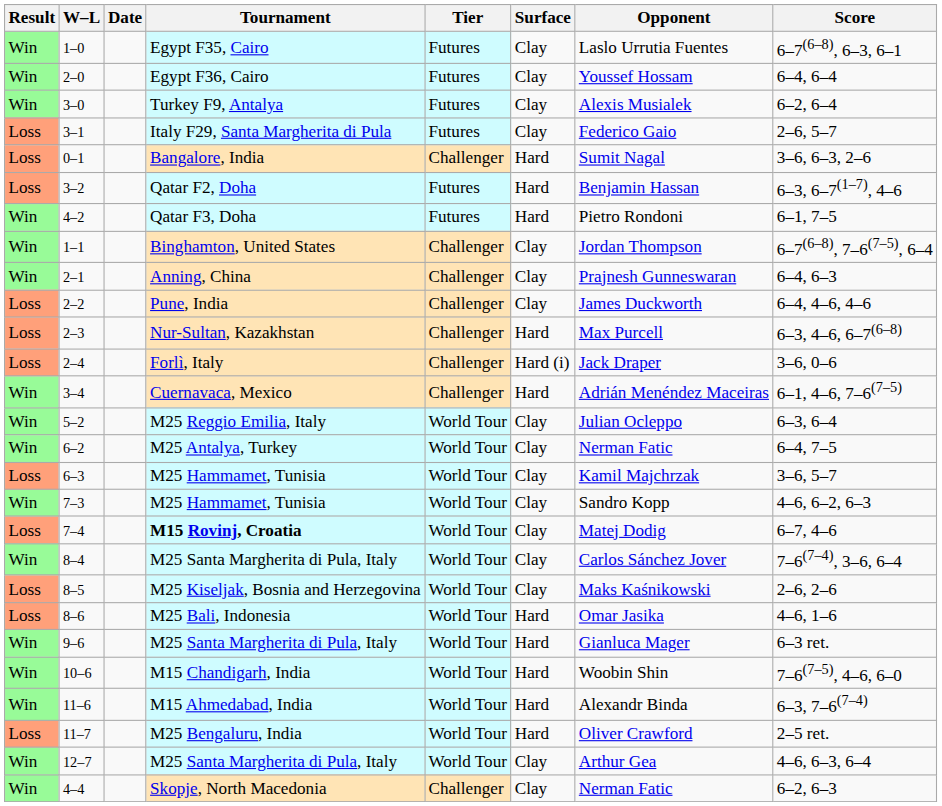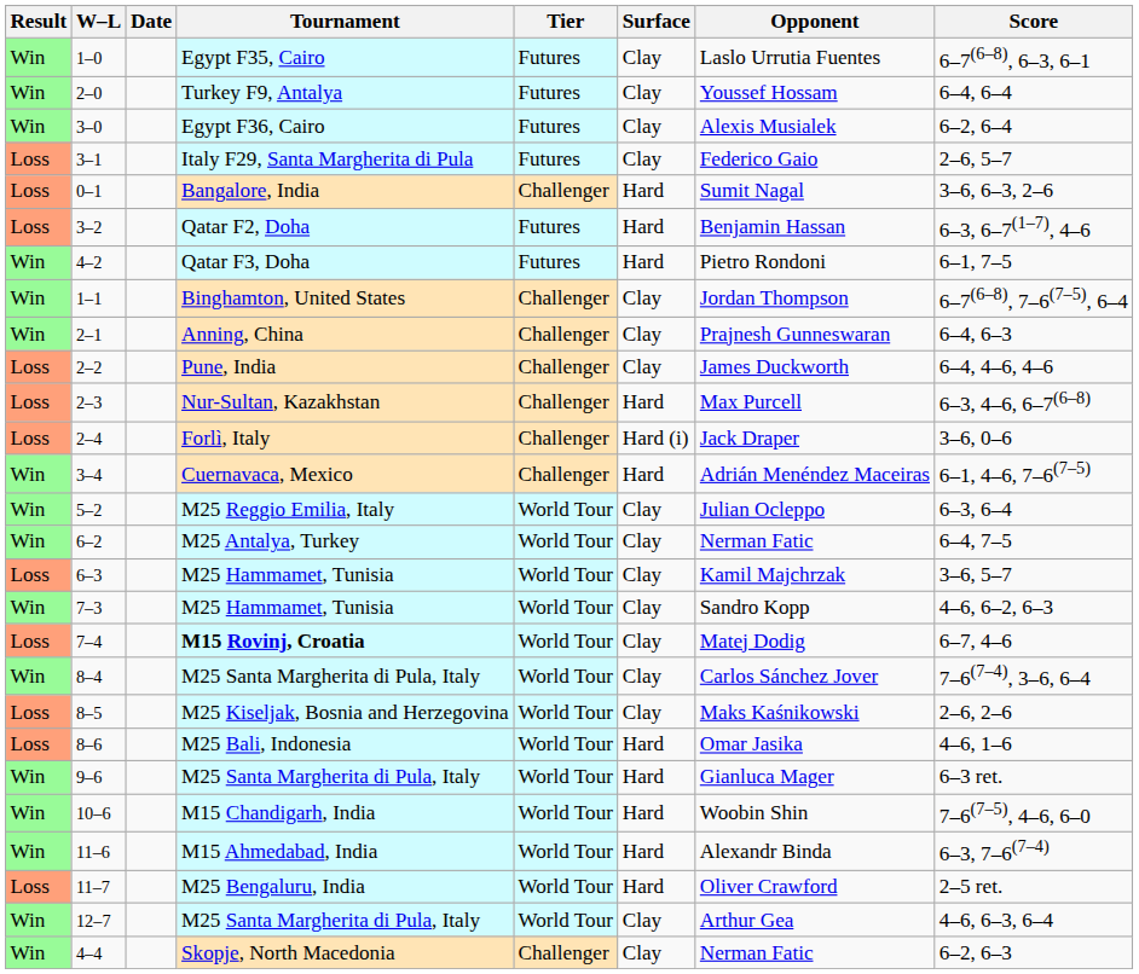 <table class="sortable wikitable">
 <tr>
 <th>Result</th>
 <th class="unsortable">W–L</th>
 <th>Date</th>
 <th>Tournament</th>
 <th>Tier</th>
 <th>Surface</th>
 <th>Opponent</th>
 <th class="unsortable">Score</th>
 </tr>
 <tr>
 <td bgcolor=98FB98>Win</td>
 <td><small>1–0</small></td>
 <td></td>
 <td style="background:#cffcff;">Egypt F35, <a href='#'>Cairo</a></td>
 <td style="background:#cffcff;">Futures</td>
 <td>Clay</td>
 <td> Laslo Urrutia Fuentes</td>
 <td>6–7<sup>(6–8)</sup>, 6–3, 6–1</td>
 </tr>
 <tr>
 <td bgcolor=98FB98>Win</td>
 <td><small>2–0</small></td>
 <td></td>
-<td style="background:#cffcff;">Egypt F36, Cairo</td>
+<td style="background:#cffcff;">Turkey F9, <a href='#'>Antalya</a></td>
 <td style="background:#cffcff;">Futures</td>
 <td>Clay</td>
 <td> <a href='#'>Youssef Hossam</a></td>
 <td>6–4, 6–4</td>
 </tr>
 <tr>
 <td bgcolor=98FB98>Win</td>
 <td><small>3–0</small></td>
 <td></td>
-<td style="background:#cffcff;">Turkey F9, <a href='#'>Antalya</a></td>
+<td style="background:#cffcff;">Egypt F36, Cairo</td>
 <td style="background:#cffcff;">Futures</td>
 <td>Clay</td>
 <td> <a href='#'>Alexis Musialek</a></td>
 <td>6–2, 6–4</td>
 </tr>
 <tr>
 <td bgcolor=FFA07A>Loss</td>
 <td><small>3–1</small></td>
 <td></td>
 <td style="background:#cffcff;">Italy F29, <a href='#'>Santa Margherita di Pula</a></td>
 <td style="background:#cffcff;">Futures</td>
 <td>Clay</td>
 <td> <a href='#'>Federico Gaio</a></td>
 <td>2–6, 5–7</td>
 </tr>
 <tr>
 <td bgcolor=FFA07A>Loss</td>
 <td><small>0–1</small></td>
 <td><a href='#'></a></td>
 <td style="background:moccasin;"><a href='#'>Bangalore</a>, India</td>
 <td style="background:moccasin;">Challenger</td>
 <td>Hard</td>
 <td> <a href='#'>Sumit Nagal</a></td>
 <td>3–6, 6–3, 2–6</td>
 </tr>
 <tr>
 <td bgcolor=FFA07A>Loss</td>
 <td><small>3–2</small></td>
 <td></td>
 <td style="background:#cffcff;">Qatar F2, <a href='#'>Doha</a></td>
 <td style="background:#cffcff;">Futures</td>
 <td>Hard</td>
 <td> <a href='#'>Benjamin Hassan</a></td>
 <td>6–3, 6–7<sup>(1–7)</sup>, 4–6</td>
 </tr>
 <tr>
 <td bgcolor=98FB98>Win</td>
 <td><small>4–2</small></td>
 <td></td>
 <td style="background:#cffcff;">Qatar F3, Doha</td>
 <td style="background:#cffcff;">Futures</td>
 <td>Hard</td>
 <td> Pietro Rondoni</td>
 <td>6–1, 7–5</td>
 </tr>
 <tr>
 <td bgcolor=98FB98>Win</td>
 <td><small>1–1</small></td>
 <td><a href='#'></a></td>
 <td style="background:moccasin;"><a href='#'>Binghamton</a>, United States</td>
 <td style="background:moccasin;">Challenger</td>
 <td>Clay</td>
 <td> <a href='#'>Jordan Thompson</a></td>
 <td>6–7<sup>(6–8)</sup>, 7–6<sup>(7–5)</sup>, 6–4</td>
 </tr>
 <tr>
 <td bgcolor=98FB98>Win</td>
 <td><small>2–1</small></td>
 <td><a href='#'></a></td>
 <td style="background:moccasin;"><a href='#'>Anning</a>, China</td>
 <td style="background:moccasin;">Challenger</td>
 <td>Clay</td>
 <td> <a href='#'>Prajnesh Gunneswaran</a></td>
 <td>6–4, 6–3</td>
 </tr>
 <tr>
 <td bgcolor=FFA07A>Loss</td>
 <td><small>2–2</small></td>
 <td><a href='#'></a></td>
 <td style="background:moccasin;"><a href='#'>Pune</a>, India</td>
 <td style="background:moccasin;">Challenger</td>
 <td>Clay</td>
 <td> <a href='#'>James Duckworth</a></td>
 <td>6–4, 4–6, 4–6</td>
 </tr>
 <tr>
 <td bgcolor=FFA07A>Loss</td>
 <td><small>2–3</small></td>
 <td><a href='#'></a></td>
 <td style="background:moccasin;"><a href='#'>Nur-Sultan</a>, Kazakhstan</td>
 <td style="background:moccasin;">Challenger</td>
 <td>Hard</td>
 <td> <a href='#'>Max Purcell</a></td>
 <td>6–3, 4–6, 6–7<sup>(6–8)</sup></td>
 </tr>
 <tr>
 <td bgcolor=FFA07A>Loss</td>
 <td><small>2–4</small></td>
 <td><a href='#'></a></td>
 <td style="background:moccasin;"><a href='#'>Forlì</a>, Italy</td>
 <td style="background:moccasin;">Challenger</td>
 <td>Hard (i)</td>
 <td> <a href='#'>Jack Draper</a></td>
 <td>3–6, 0–6</td>
 </tr>
 <tr>
 <td bgcolor=98FB98>Win</td>
 <td><small>3–4</small></td>
 <td><a href='#'></a></td>
 <td style="background:moccasin;"><a href='#'>Cuernavaca</a>, Mexico</td>
 <td style="background:moccasin;">Challenger</td>
 <td>Hard</td>
 <td> <a href='#'>Adrián Menéndez Maceiras</a></td>
 <td>6–1, 4–6, 7–6<sup>(7–5)</sup></td>
 </tr>
 <tr>
 <td bgcolor=98FB98>Win</td>
 <td><small>5–2</small></td>
 <td></td>
 <td style="background:#cffcff;">M25 <a href='#'>Reggio Emilia</a>, Italy</td>
 <td style="background:#cffcff;">World Tour</td>
 <td>Clay</td>
 <td> <a href='#'>Julian Ocleppo</a></td>
 <td>6–3, 6–4</td>
 </tr>
 <tr>
 <td bgcolor=98FB98>Win</td>
 <td><small>6–2</small></td>
 <td></td>
 <td style="background:#cffcff;">M25 <a href='#'>Antalya</a>, Turkey</td>
 <td style="background:#cffcff;">World Tour</td>
 <td>Clay</td>
 <td> <a href='#'>Nerman Fatic</a></td>
 <td>6–4, 7–5</td>
 </tr>
 <tr>
 <td bgcolor=FFA07A>Loss</td>
 <td><small>6–3</small></td>
 <td></td>
 <td style="background:#cffcff;">M25 <a href='#'>Hammamet</a>, Tunisia</td>
 <td style="background:#cffcff;">World Tour</td>
 <td>Clay</td>
 <td> <a href='#'>Kamil Majchrzak</a></td>
 <td>3–6, 5–7</td>
 </tr>
 <tr>
 <td bgcolor=98FB98>Win</td>
 <td><small>7–3</small></td>
 <td></td>
 <td style="background:#cffcff;">M25 <a href='#'>Hammamet</a>, Tunisia</td>
 <td style="background:#cffcff;">World Tour</td>
 <td>Clay</td>
 <td> Sandro Kopp</td>
 <td>4–6, 6–2, 6–3</td>
 </tr>
 <tr>
 <td bgcolor=FFA07A>Loss</td>
 <td><small>7–4</small></td>
 <td></td>
 <td style="background:#cffcff;"><strong>M15 <a href='#'>Rovinj</a>, Croatia</strong></td>
 <td style="background:#cffcff;">World Tour</td>
 <td>Clay</td>
 <td> <a href='#'>Matej Dodig</a></td>
 <td>6–7, 4–6</td>
 </tr>
 <tr>
 <td bgcolor=98FB98>Win</td>
 <td><small>8–4</small></td>
 <td></td>
 <td style="background:#cffcff;">M25 Santa Margherita di Pula, Italy</td>
 <td style="background:#cffcff;">World Tour</td>
 <td>Clay</td>
 <td> <a href='#'>Carlos Sánchez Jover</a></td>
 <td>7–6<sup>(7–4)</sup>, 3–6, 6–4</td>
 </tr>
 <tr>
 <td bgcolor=FFA07A>Loss</td>
 <td><small>8–5</small></td>
 <td></td>
 <td style="background:#cffcff;">M25 <a href='#'>Kiseljak</a>, Bosnia and Herzegovina</td>
 <td style="background:#cffcff;">World Tour</td>
 <td>Clay</td>
 <td> <a href='#'>Maks Kaśnikowski</a></td>
 <td>2–6, 2–6</td>
 </tr>
 <tr>
 <td bgcolor=FFA07A>Loss</td>
 <td><small>8–6</small></td>
 <td></td>
 <td style="background:#cffcff;">M25 <a href='#'>Bali</a>, Indonesia</td>
 <td style="background:#cffcff;">World Tour</td>
 <td>Hard</td>
 <td> <a href='#'>Omar Jasika</a></td>
 <td>4–6, 1–6</td>
 </tr>
 <tr>
 <td bgcolor=98FB98>Win</td>
 <td><small>9–6</small></td>
 <td></td>
 <td style="background:#cffcff;">M25 <a href='#'>Santa Margherita di Pula</a>, Italy</td>
 <td style="background:#cffcff;">World Tour</td>
 <td>Hard</td>
 <td> <a href='#'>Gianluca Mager</a></td>
 <td>6–3 ret.</td>
 </tr>
 <tr>
 <td bgcolor=98FB98>Win</td>
 <td><small>10–6</small></td>
 <td></td>
 <td style="background:#cffcff;">M15 <a href='#'>Chandigarh</a>, India</td>
 <td style="background:#cffcff;">World Tour</td>
 <td>Hard</td>
 <td> Woobin Shin</td>
 <td>7–6<sup>(7–5)</sup>, 4–6, 6–0</td>
 </tr>
 <tr>
 <td bgcolor=98FB98>Win</td>
 <td><small>11–6</small></td>
 <td></td>
 <td style="background:#cffcff;">M15 <a href='#'>Ahmedabad</a>, India</td>
 <td style="background:#cffcff;">World Tour</td>
 <td>Hard</td>
 <td> Alexandr Binda</td>
 <td>6–3, 7–6<sup>(7–4)</sup></td>
 </tr>
 <tr>
 <td bgcolor=FFA07A>Loss</td>
 <td><small>11–7</small></td>
 <td></td>
 <td style="background:#cffcff;">M25 <a href='#'>Bengaluru</a>, India</td>
 <td style="background:#cffcff;">World Tour</td>
 <td>Hard</td>
 <td> <a href='#'>Oliver Crawford</a></td>
 <td>2–5 ret.</td>
 </tr>
 <tr>
 <td bgcolor=98FB98>Win</td>
 <td><small>12–7</small></td>
 <td></td>
 <td style="background:#cffcff;">M25 <a href='#'>Santa Margherita di Pula</a>, Italy</td>
 <td style="background:#cffcff;">World Tour</td>
 <td>Clay</td>
 <td> <a href='#'>Arthur Gea</a></td>
 <td>4–6, 6–3, 6–4</td>
 </tr>
 <tr>
 <td bgcolor=98FB98>Win</td>
 <td><small>4–4</small></td>
 <td></td>
 <td style="background:moccasin;"><a href='#'>Skopje</a>, North Macedonia</td>
 <td style="background:moccasin;">Challenger</td>
 <td>Clay</td>
 <td> <a href='#'>Nerman Fatic</a></td>
 <td>6–2, 6–3</td>
 </tr>
 </table>
